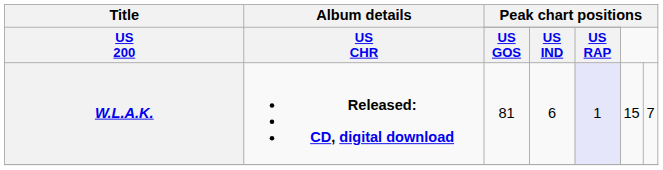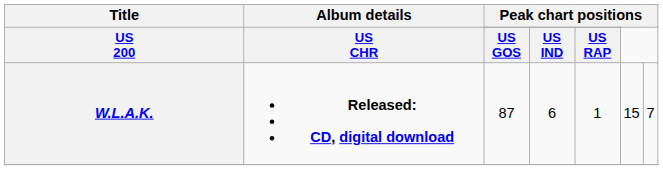 <table class="wikitable plainrowheaders" style="text-align:center;">
 <tr>
 <th scope="col" rowspan="2" style="width:16em;">Title</th>
 <th scope="col" rowspan="2" style="width:16em;">Album details</th>
 <th scope="col" colspan="5">Peak chart positions</th>
 </tr>
 <tr>
 </tr>
 <tr>
 <th style="width:3em; font-size:90%"><a href='#'>US<br>200</a></th>
 <th style="width:3em; font-size:90%"><a href='#'>US<br>CHR</a></th>
 <th style="width:3em; font-size:90%"><a href='#'>US<br>GOS</a></th>
 <th style="width:3em; font-size:90%"><a href='#'>US<br>IND</a></th>
 <th style="width:3em; font-size:90%"><a href='#'>US<br>RAP</a></th>
 </tr>
 <tr>
 <th scope="row"><em><a href='#'>W.L.A.K.</a></em></th>
 <td><strong><br><ul><li>Released: </li><li></li><li><a href='#'>CD</a>, <a href='#'>digital download</a></li></ul></strong></td>
-<td>81</td>
+<td>87</td>
 <td>6</td>
-<td style="background: lavender;">1</td>
+<td>1</td>
 <td>15</td>
 <td>7</td>
 </tr>
 <tr>
 </tr>
 </table>
